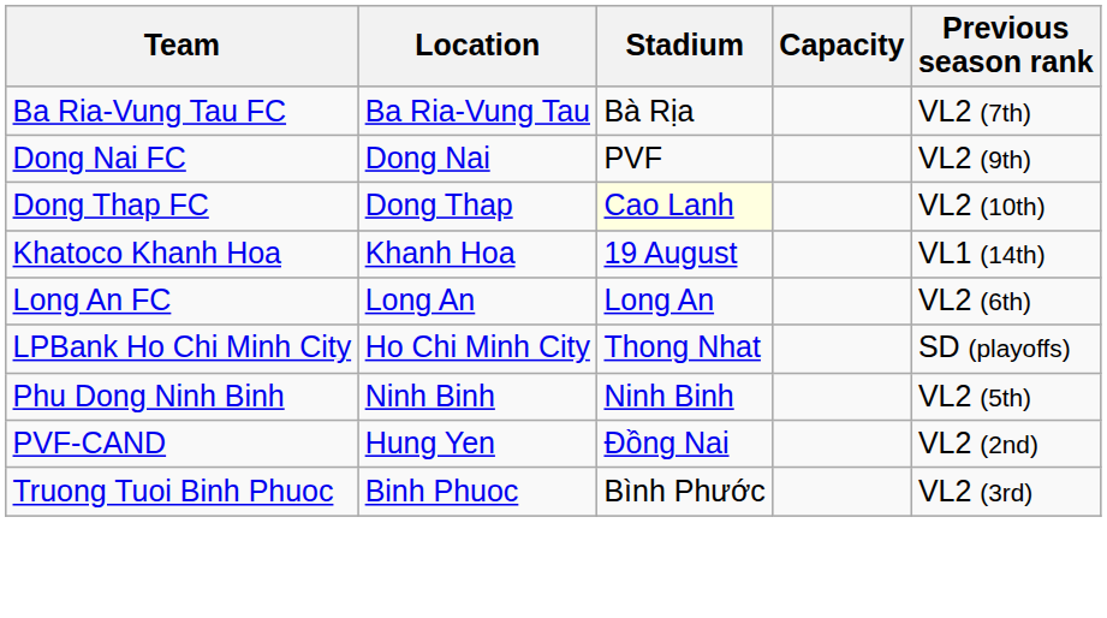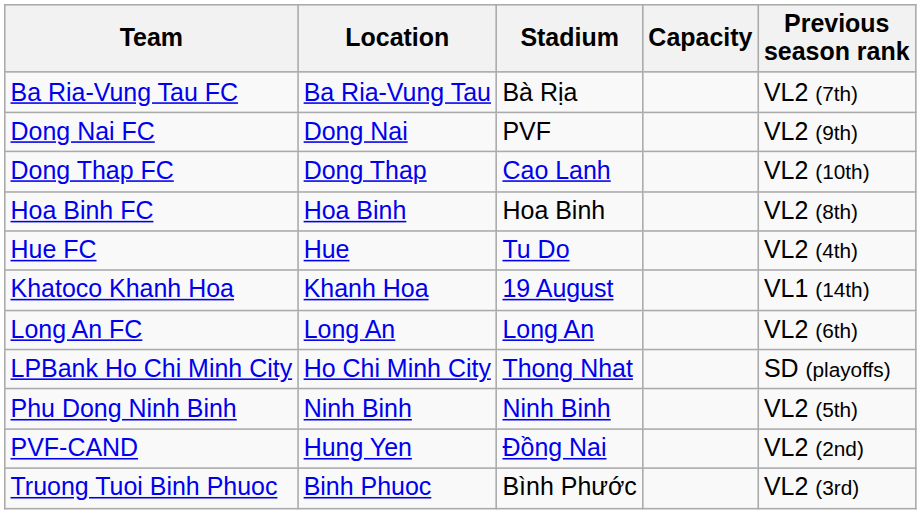 <table class="wikitable sortable">
 <tr>
 <th>Team</th>
 <th>Location</th>
 <th>Stadium</th>
 <th>Capacity</th>
 <th>Previous<br>season rank</th>
 </tr>
 <tr>
 <td><a href='#'>Ba Ria-Vung Tau  FC</a></td>
 <td><a href='#'>Ba Ria-Vung Tau</a></td>
 <td>Bà Rịa</td>
 <td></td>
 <td>VL2 <small>(7th)</small></td>
 </tr>
 <tr>
 <td><a href='#'>Dong Nai FC</a></td>
 <td><a href='#'>Dong Nai</a></td>
 <td>PVF</td>
 <td></td>
 <td>VL2 <small>(9th)</small></td>
 </tr>
 <tr>
 <td><a href='#'>Dong Thap FC</a></td>
 <td><a href='#'>Dong Thap</a></td>
-<td style="background: lightyellow;"><a href='#'>Cao Lanh</a></td>
+<td><a href='#'>Cao Lanh</a></td>
 <td></td>
 <td>VL2 <small>(10th)</small></td>
+</tr>
+<tr>
+<td><a href='#'>Hoa Binh FC</a></td>
+<td><a href='#'>Hoa Binh</a></td>
+<td>Hoa Binh</td>
+<td></td>
+<td>VL2 <small>(8th)</small></td>
+</tr>
+<tr>
+<td><a href='#'>Hue FC</a></td>
+<td><a href='#'>Hue</a></td>
+<td><a href='#'>Tu Do</a></td>
+<td></td>
+<td>VL2 <small>(4th)</small></td>
 </tr>
 <tr>
 <td><a href='#'>Khatoco Khanh Hoa</a></td>
 <td><a href='#'>Khanh Hoa</a></td>
 <td><a href='#'>19 August</a></td>
 <td></td>
 <td> VL1 <small>(14th)</small></td>
 </tr>
 <tr>
 <td><a href='#'>Long An FC</a></td>
 <td><a href='#'>Long An</a></td>
 <td><a href='#'>Long An</a></td>
 <td></td>
 <td>VL2 <small>(6th)</small></td>
 </tr>
 <tr>
 <td><a href='#'>LPBank Ho Chi Minh City</a></td>
 <td><a href='#'>Ho Chi Minh City</a></td>
 <td><a href='#'>Thong Nhat</a></td>
 <td></td>
 <td> SD <small>(playoffs)</small></td>
 </tr>
 <tr>
 <td><a href='#'>Phu Dong Ninh Binh</a></td>
 <td><a href='#'>Ninh Binh</a></td>
 <td><a href='#'>Ninh Binh</a></td>
 <td></td>
 <td>VL2 <small>(5th)</small></td>
 </tr>
 <tr>
 <td><a href='#'>PVF-CAND</a></td>
 <td><a href='#'>Hung Yen</a></td>
 <td><a href='#'>Đồng Nai</a></td>
 <td></td>
 <td>VL2 <small>(2nd)</small></td>
 </tr>
 <tr>
 <td><a href='#'>Truong Tuoi Binh Phuoc</a></td>
 <td><a href='#'>Binh Phuoc</a></td>
 <td>Bình Phước</td>
 <td></td>
 <td>VL2 <small>(3rd)</small></td>
 </tr>
 </table>
